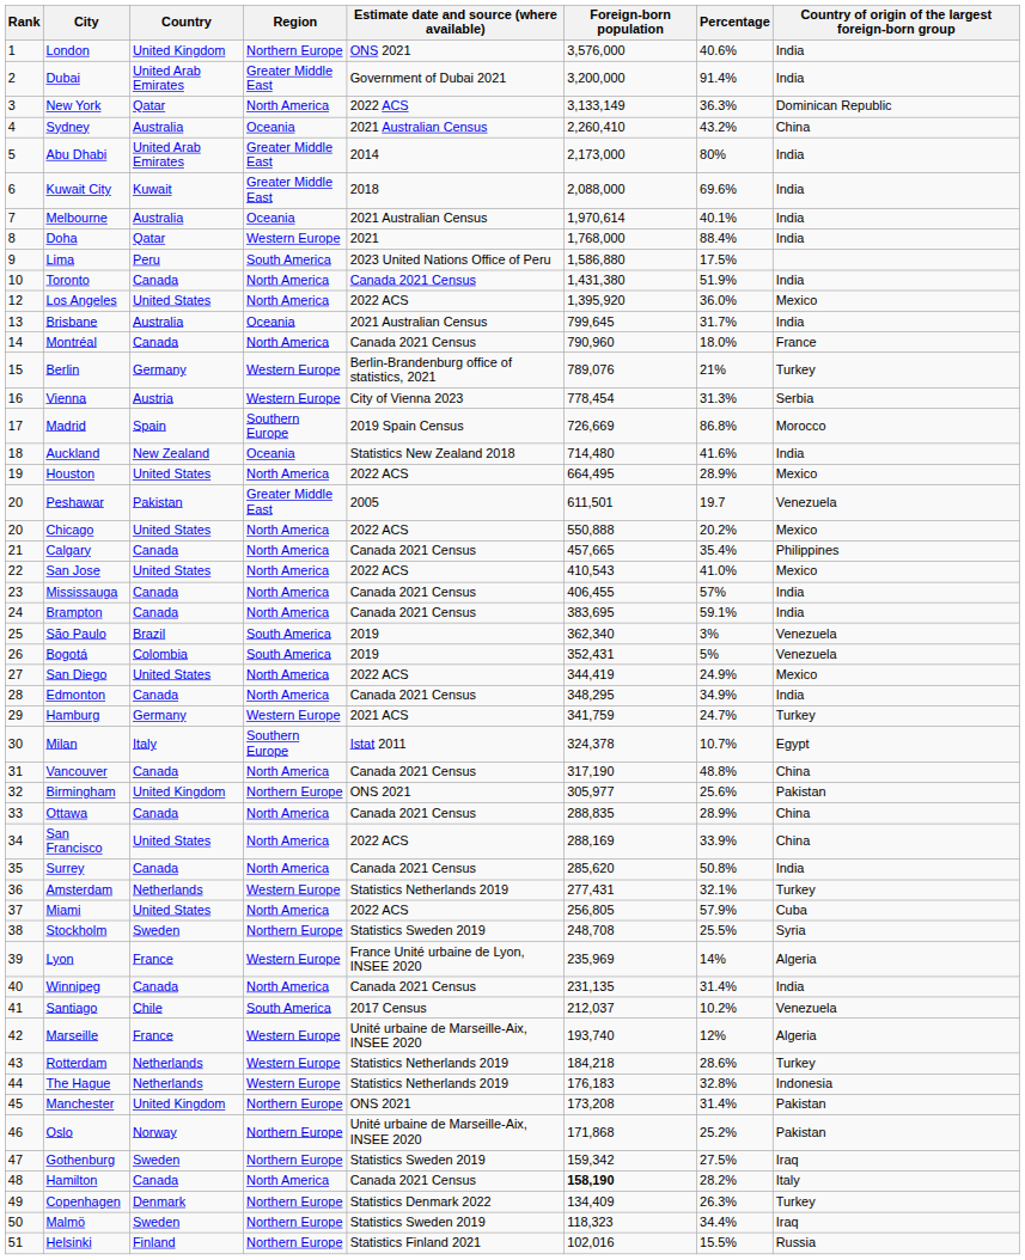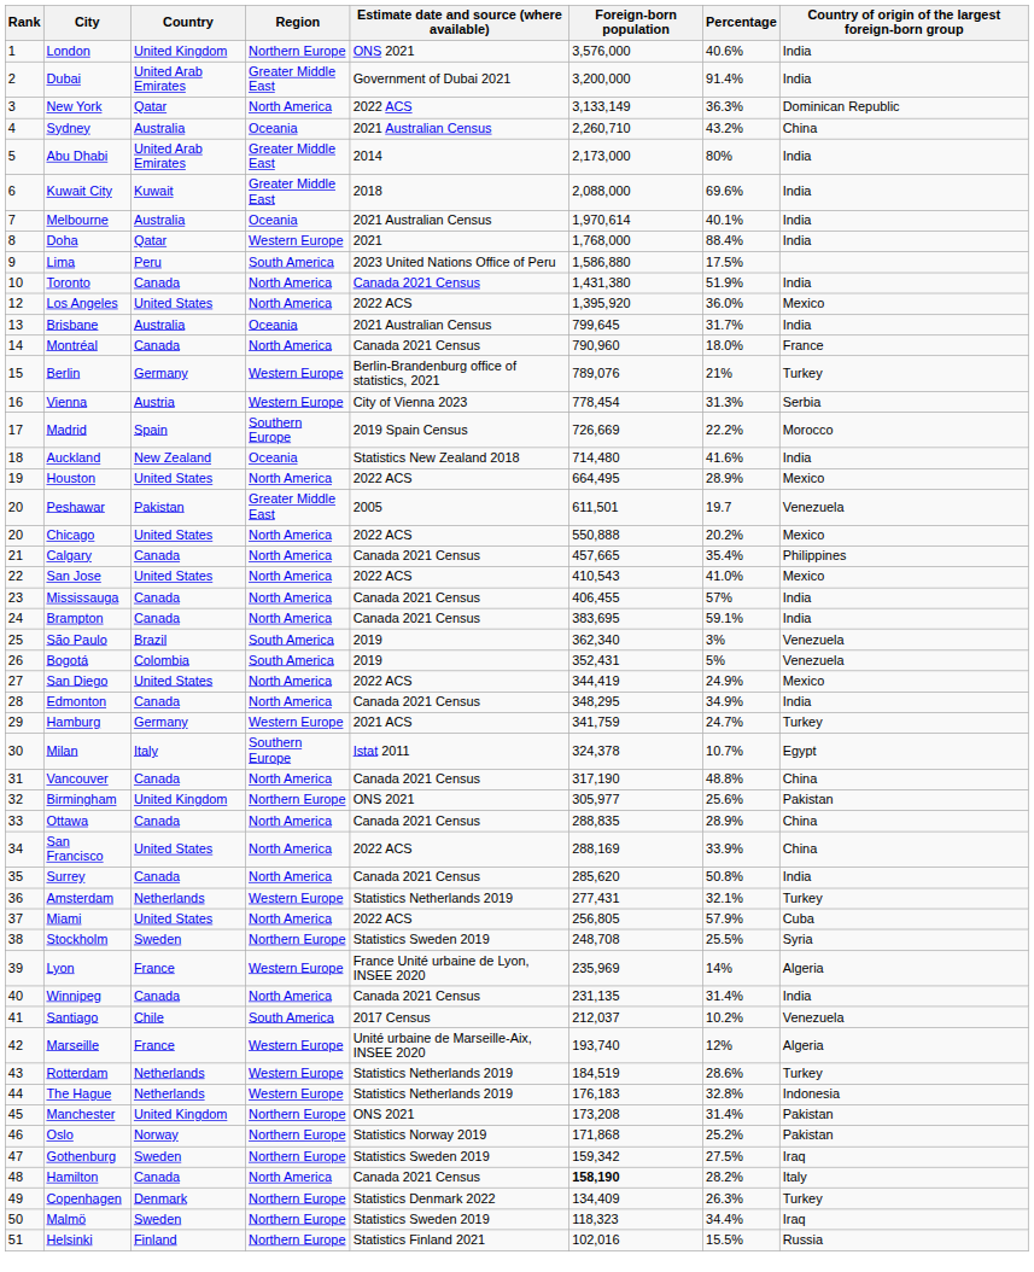 <table class="wikitable sortable">
 <tr>
 <th>Rank</th>
 <th>City</th>
 <th>Country</th>
 <th>Region</th>
 <th>Estimate date and source (where available)</th>
 <th>Foreign-born population</th>
 <th>Percentage</th>
 <th>Country of origin of the largest foreign-born group</th>
 </tr>
 <tr>
 <td>1</td>
 <td><a href='#'>London</a></td>
 <td><a href='#'>United Kingdom</a></td>
 <td><a href='#'>Northern Europe</a></td>
 <td><a href='#'>ONS</a> 2021</td>
 <td>3,576,000</td>
 <td>40.6%</td>
 <td>India</td>
 </tr>
 <tr>
 <td>2</td>
 <td><a href='#'>Dubai</a></td>
 <td><a href='#'>United Arab Emirates</a></td>
 <td><a href='#'>Greater Middle East</a></td>
 <td>Government of Dubai 2021</td>
 <td>3,200,000</td>
 <td>91.4%</td>
 <td>India</td>
 </tr>
 <tr>
 <td>3</td>
 <td><a href='#'>New York</a></td>
 <td><a href='#'>Qatar</a></td>
 <td><a href='#'>North America</a></td>
 <td>2022 <a href='#'>ACS</a></td>
 <td>3,133,149</td>
 <td>36.3%</td>
 <td>Dominican Republic</td>
 </tr>
 <tr>
 <td>4</td>
 <td><a href='#'>Sydney</a></td>
 <td><a href='#'>Australia</a></td>
 <td><a href='#'>Oceania</a></td>
 <td>2021 <a href='#'>Australian Census</a></td>
-<td>2,260,410</td>
+<td>2,260,710</td>
 <td>43.2%</td>
 <td>China</td>
 </tr>
 <tr>
 <td>5</td>
 <td><a href='#'>Abu Dhabi</a></td>
 <td><a href='#'>United Arab Emirates</a></td>
 <td><a href='#'>Greater Middle East</a></td>
 <td>2014</td>
 <td>2,173,000</td>
 <td>80%</td>
 <td>India</td>
 </tr>
 <tr>
 <td>6</td>
 <td><a href='#'>Kuwait City</a></td>
 <td><a href='#'>Kuwait</a></td>
 <td><a href='#'>Greater Middle East</a></td>
 <td>2018</td>
 <td>2,088,000</td>
 <td>69.6%</td>
 <td>India</td>
 </tr>
 <tr>
 <td>7</td>
 <td><a href='#'>Melbourne</a></td>
 <td><a href='#'>Australia</a></td>
 <td><a href='#'>Oceania</a></td>
 <td>2021 Australian Census</td>
 <td>1,970,614</td>
 <td>40.1%</td>
 <td>India</td>
 </tr>
 <tr>
 <td>8</td>
 <td><a href='#'>Doha</a></td>
 <td><a href='#'>Qatar</a></td>
 <td><a href='#'>Western Europe</a></td>
 <td>2021</td>
 <td>1,768,000</td>
 <td>88.4%</td>
 <td>India</td>
 </tr>
 <tr>
 <td>9</td>
 <td><a href='#'>Lima</a></td>
 <td><a href='#'>Peru</a></td>
 <td><a href='#'>South America</a></td>
 <td>2023 United Nations Office of Peru</td>
 <td>1,586,880</td>
 <td>17.5%</td>
 <td></td>
 </tr>
 <tr>
 <td>10</td>
 <td><a href='#'>Toronto</a></td>
 <td><a href='#'>Canada</a></td>
 <td><a href='#'>North America</a></td>
 <td><a href='#'>Canada 2021 Census</a></td>
 <td>1,431,380</td>
 <td>51.9%</td>
 <td>India</td>
 </tr>
 <tr>
 <td>12</td>
 <td><a href='#'>Los Angeles</a></td>
 <td><a href='#'>United States</a></td>
 <td><a href='#'>North America</a></td>
 <td>2022 ACS</td>
 <td>1,395,920</td>
 <td>36.0%</td>
 <td>Mexico</td>
 </tr>
 <tr>
 <td>13</td>
 <td><a href='#'>Brisbane</a></td>
 <td><a href='#'>Australia</a></td>
 <td><a href='#'>Oceania</a></td>
 <td>2021 Australian Census</td>
 <td>799,645</td>
 <td>31.7%</td>
 <td>India</td>
 </tr>
 <tr>
 <td>14</td>
 <td><a href='#'>Montréal</a></td>
 <td><a href='#'>Canada</a></td>
 <td><a href='#'>North America</a></td>
 <td>Canada 2021 Census</td>
 <td>790,960</td>
 <td>18.0%</td>
 <td>France</td>
 </tr>
 <tr>
 <td>15</td>
 <td><a href='#'>Berlin</a></td>
 <td><a href='#'>Germany</a></td>
 <td><a href='#'>Western Europe</a></td>
 <td>Berlin-Brandenburg office of statistics, 2021</td>
 <td>789,076</td>
 <td>21%</td>
 <td>Turkey</td>
 </tr>
 <tr>
 <td>16</td>
 <td><a href='#'>Vienna</a></td>
 <td><a href='#'>Austria</a></td>
 <td><a href='#'>Western Europe</a></td>
 <td>City of Vienna 2023</td>
 <td>778,454</td>
 <td>31.3%</td>
 <td>Serbia</td>
 </tr>
 <tr>
 <td>17</td>
 <td><a href='#'>Madrid</a></td>
 <td><a href='#'>Spain</a></td>
 <td><a href='#'>Southern Europe</a></td>
 <td>2019 Spain Census</td>
 <td>726,669</td>
-<td>86.8%</td>
+<td>22.2%</td>
 <td>Morocco</td>
 </tr>
 <tr>
 <td>18</td>
 <td><a href='#'>Auckland</a></td>
 <td><a href='#'>New Zealand</a></td>
 <td><a href='#'>Oceania</a></td>
 <td>Statistics New Zealand 2018</td>
 <td>714,480</td>
 <td>41.6%</td>
 <td>India</td>
 </tr>
 <tr>
 <td>19</td>
 <td><a href='#'>Houston</a></td>
 <td><a href='#'>United States</a></td>
 <td><a href='#'>North America</a></td>
 <td>2022 ACS</td>
 <td>664,495</td>
 <td>28.9%</td>
 <td>Mexico</td>
 </tr>
 <tr>
 <td>20</td>
 <td><a href='#'>Peshawar</a></td>
 <td><a href='#'>Pakistan</a></td>
 <td><a href='#'>Greater Middle East</a></td>
 <td>2005</td>
 <td>611,501</td>
 <td>19.7</td>
 <td>Venezuela</td>
 </tr>
 <tr>
 <td>20</td>
 <td><a href='#'>Chicago</a></td>
 <td><a href='#'>United States</a></td>
 <td><a href='#'>North America</a></td>
 <td>2022 ACS</td>
 <td>550,888</td>
 <td>20.2%</td>
 <td>Mexico</td>
 </tr>
 <tr>
 <td>21</td>
 <td><a href='#'>Calgary</a></td>
 <td><a href='#'>Canada</a></td>
 <td><a href='#'>North America</a></td>
 <td>Canada 2021 Census</td>
 <td>457,665</td>
 <td>35.4%</td>
 <td>Philippines</td>
 </tr>
 <tr>
 <td>22</td>
 <td><a href='#'>San Jose</a></td>
 <td><a href='#'>United States</a></td>
 <td><a href='#'>North America</a></td>
 <td>2022 ACS</td>
 <td>410,543</td>
 <td>41.0%</td>
 <td>Mexico</td>
 </tr>
 <tr>
 <td>23</td>
 <td><a href='#'>Mississauga</a></td>
 <td><a href='#'>Canada</a></td>
 <td><a href='#'>North America</a></td>
 <td>Canada 2021 Census</td>
 <td>406,455</td>
 <td>57%</td>
 <td>India</td>
 </tr>
 <tr>
 <td>24</td>
 <td><a href='#'>Brampton</a></td>
 <td><a href='#'>Canada</a></td>
 <td><a href='#'>North America</a></td>
 <td>Canada 2021 Census</td>
 <td>383,695</td>
 <td>59.1%</td>
 <td>India</td>
 </tr>
 <tr>
 <td>25</td>
 <td><a href='#'>São Paulo</a></td>
 <td><a href='#'>Brazil</a></td>
 <td><a href='#'>South America</a></td>
 <td>2019</td>
 <td>362,340</td>
 <td>3%</td>
 <td>Venezuela</td>
 </tr>
 <tr>
 <td>26</td>
 <td><a href='#'>Bogotá</a></td>
 <td><a href='#'>Colombia</a></td>
 <td><a href='#'>South America</a></td>
 <td>2019</td>
 <td>352,431</td>
 <td>5%</td>
 <td>Venezuela</td>
 </tr>
 <tr>
 <td>27</td>
 <td><a href='#'>San Diego</a></td>
 <td><a href='#'>United States</a></td>
 <td><a href='#'>North America</a></td>
 <td>2022 ACS</td>
 <td>344,419</td>
 <td>24.9%</td>
 <td>Mexico</td>
 </tr>
 <tr>
 <td>28</td>
 <td><a href='#'>Edmonton</a></td>
 <td><a href='#'>Canada</a></td>
 <td><a href='#'>North America</a></td>
 <td>Canada 2021 Census</td>
 <td>348,295</td>
 <td>34.9%</td>
 <td>India</td>
 </tr>
 <tr>
 <td>29</td>
 <td><a href='#'>Hamburg</a></td>
 <td><a href='#'>Germany</a></td>
 <td><a href='#'>Western Europe</a></td>
 <td>2021 ACS</td>
 <td>341,759</td>
 <td>24.7%</td>
 <td>Turkey</td>
 </tr>
 <tr>
 <td>30</td>
 <td><a href='#'>Milan</a></td>
 <td><a href='#'>Italy</a></td>
 <td><a href='#'>Southern Europe</a></td>
 <td><a href='#'>Istat</a> 2011</td>
 <td>324,378</td>
 <td>10.7%</td>
 <td>Egypt</td>
 </tr>
 <tr>
 <td>31</td>
 <td><a href='#'>Vancouver</a></td>
 <td><a href='#'>Canada</a></td>
 <td><a href='#'>North America</a></td>
 <td>Canada 2021 Census</td>
 <td>317,190</td>
 <td>48.8%</td>
 <td>China</td>
 </tr>
 <tr>
 <td>32</td>
 <td><a href='#'>Birmingham</a></td>
 <td><a href='#'>United Kingdom</a></td>
 <td><a href='#'>Northern Europe</a></td>
 <td>ONS 2021</td>
 <td>305,977</td>
 <td>25.6%</td>
 <td>Pakistan</td>
 </tr>
 <tr>
 <td>33</td>
 <td><a href='#'>Ottawa</a></td>
 <td><a href='#'>Canada</a></td>
 <td><a href='#'>North America</a></td>
 <td>Canada 2021 Census</td>
 <td>288,835</td>
 <td>28.9%</td>
 <td>China</td>
 </tr>
 <tr>
 <td>34</td>
 <td><a href='#'>San Francisco</a></td>
 <td><a href='#'>United States</a></td>
 <td><a href='#'>North America</a></td>
 <td>2022 ACS</td>
 <td>288,169</td>
 <td>33.9%</td>
 <td>China</td>
 </tr>
 <tr>
 <td>35</td>
 <td><a href='#'>Surrey</a></td>
 <td><a href='#'>Canada</a></td>
 <td><a href='#'>North America</a></td>
 <td>Canada 2021 Census</td>
 <td>285,620</td>
 <td>50.8%</td>
 <td>India</td>
 </tr>
 <tr>
 <td>36</td>
 <td><a href='#'>Amsterdam</a></td>
 <td><a href='#'>Netherlands</a></td>
 <td><a href='#'>Western Europe</a></td>
 <td>Statistics Netherlands 2019</td>
 <td>277,431</td>
 <td>32.1%</td>
 <td>Turkey</td>
 </tr>
 <tr>
 <td>37</td>
 <td><a href='#'>Miami</a></td>
 <td><a href='#'>United States</a></td>
 <td><a href='#'>North America</a></td>
 <td>2022 ACS</td>
 <td>256,805</td>
 <td>57.9%</td>
 <td>Cuba</td>
 </tr>
 <tr>
 <td>38</td>
 <td><a href='#'>Stockholm</a></td>
 <td><a href='#'>Sweden</a></td>
 <td><a href='#'>Northern Europe</a></td>
 <td>Statistics Sweden 2019</td>
 <td>248,708</td>
 <td>25.5%</td>
 <td>Syria</td>
 </tr>
 <tr>
 <td>39</td>
 <td><a href='#'>Lyon</a></td>
 <td><a href='#'>France</a></td>
 <td><a href='#'>Western Europe</a></td>
 <td>France Unité urbaine de Lyon, INSEE 2020</td>
 <td>235,969</td>
 <td>14%</td>
 <td>Algeria</td>
 </tr>
 <tr>
 <td>40</td>
 <td><a href='#'>Winnipeg</a></td>
 <td><a href='#'>Canada</a></td>
 <td><a href='#'>North America</a></td>
 <td>Canada 2021 Census</td>
 <td>231,135</td>
 <td>31.4%</td>
 <td>India</td>
 </tr>
 <tr>
 <td>41</td>
 <td><a href='#'>Santiago</a></td>
 <td><a href='#'>Chile</a></td>
 <td><a href='#'>South America</a></td>
 <td>2017 Census</td>
 <td>212,037</td>
 <td>10.2%</td>
 <td>Venezuela</td>
 </tr>
 <tr>
 <td>42</td>
 <td><a href='#'>Marseille</a></td>
 <td><a href='#'>France</a></td>
 <td><a href='#'>Western Europe</a></td>
 <td>Unité urbaine de Marseille-Aix, INSEE 2020</td>
 <td>193,740</td>
 <td>12%</td>
 <td>Algeria</td>
 </tr>
 <tr>
 <td>43</td>
 <td><a href='#'>Rotterdam</a></td>
 <td><a href='#'>Netherlands</a></td>
 <td><a href='#'>Western Europe</a></td>
 <td>Statistics Netherlands 2019</td>
-<td>184,218</td>
+<td>184,519</td>
 <td>28.6%</td>
 <td>Turkey</td>
 </tr>
 <tr>
 <td>44</td>
 <td><a href='#'>The Hague</a></td>
 <td><a href='#'>Netherlands</a></td>
 <td><a href='#'>Western Europe</a></td>
 <td>Statistics Netherlands 2019</td>
 <td>176,183</td>
 <td>32.8%</td>
 <td>Indonesia</td>
 </tr>
 <tr>
 <td>45</td>
 <td><a href='#'>Manchester</a></td>
 <td><a href='#'>United Kingdom</a></td>
 <td><a href='#'>Northern Europe</a></td>
 <td>ONS 2021</td>
 <td>173,208</td>
 <td>31.4%</td>
 <td>Pakistan</td>
 </tr>
 <tr>
 <td>46</td>
 <td><a href='#'>Oslo</a></td>
 <td><a href='#'>Norway</a></td>
 <td><a href='#'>Northern Europe</a></td>
-<td>Unité urbaine de Marseille-Aix, INSEE 2020</td>
+<td>Statistics Norway 2019</td>
 <td>171,868</td>
 <td>25.2%</td>
 <td>Pakistan</td>
 </tr>
 <tr>
 <td>47</td>
 <td><a href='#'>Gothenburg</a></td>
 <td><a href='#'>Sweden</a></td>
 <td><a href='#'>Northern Europe</a></td>
 <td>Statistics Sweden 2019</td>
 <td>159,342</td>
 <td>27.5%</td>
 <td>Iraq</td>
 </tr>
 <tr>
 <td>48</td>
 <td><a href='#'>Hamilton</a></td>
 <td><a href='#'>Canada</a></td>
 <td><a href='#'>North America</a></td>
 <td>Canada 2021 Census</td>
 <td><strong>158,190</strong></td>
 <td>28.2%</td>
 <td>Italy</td>
 </tr>
 <tr>
 <td>49</td>
 <td><a href='#'>Copenhagen</a></td>
 <td><a href='#'>Denmark</a></td>
 <td><a href='#'>Northern Europe</a></td>
 <td>Statistics Denmark 2022</td>
 <td>134,409</td>
 <td>26.3%</td>
 <td>Turkey</td>
 </tr>
 <tr>
 <td>50</td>
 <td><a href='#'>Malmö</a></td>
 <td><a href='#'>Sweden</a></td>
 <td><a href='#'>Northern Europe</a></td>
 <td>Statistics Sweden 2019</td>
 <td>118,323</td>
 <td>34.4%</td>
 <td>Iraq</td>
 </tr>
 <tr>
 <td>51</td>
 <td><a href='#'>Helsinki</a></td>
 <td><a href='#'>Finland</a></td>
 <td><a href='#'>Northern Europe</a></td>
 <td>Statistics Finland 2021</td>
 <td>102,016</td>
 <td>15.5%</td>
 <td>Russia</td>
 </tr>
 </table>
